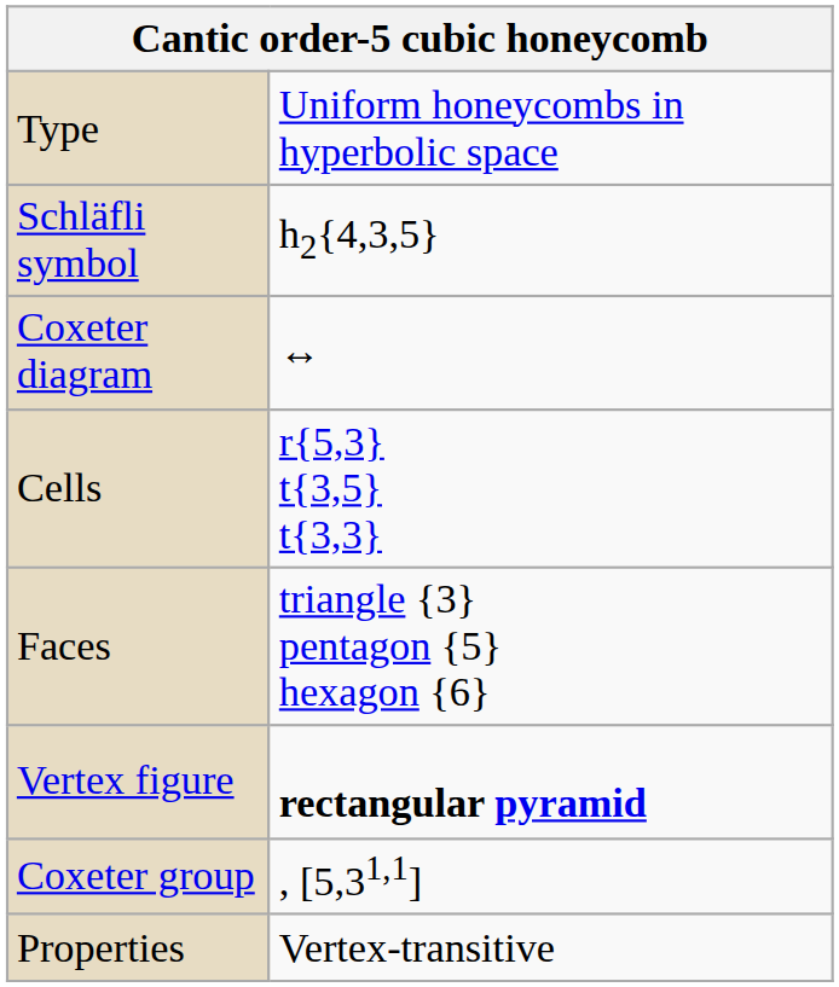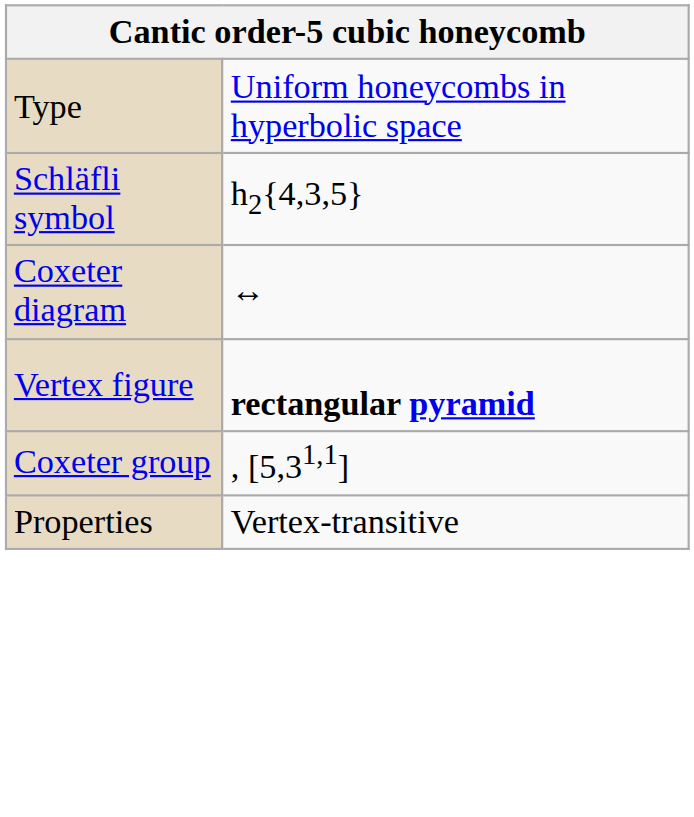 <table class="wikitable" align="right" style="margin-left:10px" width="320">
 <tr>
 <th bgcolor=#e7dcc3 colspan=2>Cantic order-5 cubic honeycomb</th>
 </tr>
 <tr>
 <td bgcolor=#e7dcc3>Type</td>
 <td><a href='#'>Uniform honeycombs in hyperbolic space</a></td>
 </tr>
 <tr>
 <td bgcolor=#e7dcc3><a href='#'>Schläfli symbol</a></td>
 <td>h<sub>2</sub>{4,3,5}</td>
 </tr>
 <tr>
 <td bgcolor=#e7dcc3><a href='#'>Coxeter diagram</a></td>
 <td> ↔ </td>
 </tr>
 <tr>
-<td bgcolor=#e7dcc3>Cells</td>
-<td><a href='#'>r{5,3}</a> <br><a href='#'>t{3,5}</a> <br><a href='#'>t{3,3}</a> </td>
-</tr>
-<tr>
-<td bgcolor=#e7dcc3>Faces</td>
-<td><a href='#'>triangle</a> {3}<br><a href='#'>pentagon</a> {5}<br><a href='#'>hexagon</a> {6}</td>
-</tr>
-<tr>
 <td bgcolor=#e7dcc3><a href='#'>Vertex figure</a></td>
 <td><strong><br>rectangular <a href='#'>pyramid</a></strong></td>
 </tr>
 <tr>
 <td bgcolor=#e7dcc3><a href='#'>Coxeter group</a></td>
 <td>, [5,3<sup>1,1</sup>]</td>
 </tr>
 <tr>
 <td bgcolor=#e7dcc3>Properties</td>
 <td>Vertex-transitive</td>
 </tr>
 </table>
